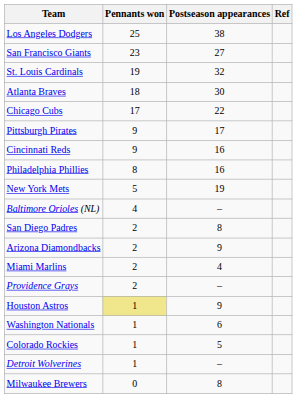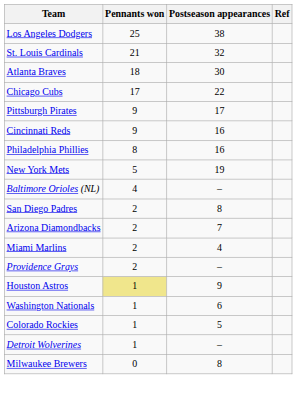 <table class="wikitable sortable" style="font-size:1.00em; line-height:1.5em;">
 <tr>
 <th scope="col">Team</th>
 <th scope="col">Pennants won</th>
 <th scope="col">Postseason appearances</th>
 <th scope="col" class="unsortable">Ref</th>
 </tr>
 <tr>
 <td><a href='#'>Los Angeles Dodgers</a></td>
 <td align="center">25</td>
 <td align="center">38</td>
 <td></td>
 </tr>
 <tr>
-<td><a href='#'>San Francisco Giants</a></td>
-<td align="center">23</td>
-<td align="center">27</td>
-<td></td>
-</tr>
-<tr>
 <td><a href='#'>St. Louis Cardinals</a></td>
-<td align="center">19</td>
+<td align="center">21</td>
 <td align="center">32</td>
 <td></td>
 </tr>
 <tr>
 <td><a href='#'>Atlanta Braves</a></td>
 <td align="center">18</td>
 <td align="center">30</td>
 <td></td>
 </tr>
 <tr>
 <td><a href='#'>Chicago Cubs</a></td>
 <td align="center">17</td>
 <td align="center">22</td>
 <td></td>
 </tr>
 <tr>
 <td><a href='#'>Pittsburgh Pirates</a></td>
 <td align="center">9</td>
 <td align="center">17</td>
 <td></td>
 </tr>
 <tr>
 <td><a href='#'>Cincinnati Reds</a></td>
 <td align="center">9</td>
 <td align="center">16</td>
 <td></td>
 </tr>
 <tr>
 <td><a href='#'>Philadelphia Phillies</a></td>
 <td align="center">8</td>
 <td align="center">16</td>
 <td></td>
 </tr>
 <tr>
 <td><a href='#'>New York Mets</a></td>
 <td align="center">5</td>
 <td align="center">19</td>
 <td></td>
 </tr>
 <tr>
 <td><em><a href='#'>Baltimore Orioles</a> (NL)</em></td>
 <td align="center">4</td>
 <td align="center">–</td>
 <td></td>
 </tr>
 <tr>
 <td><a href='#'>San Diego Padres</a></td>
 <td align="center">2</td>
 <td align="center">8</td>
 <td></td>
 </tr>
 <tr>
 <td><a href='#'>Arizona Diamondbacks</a></td>
 <td align="center">2</td>
-<td align="center">9</td>
+<td align="center">7</td>
 <td></td>
 </tr>
 <tr>
 <td><a href='#'>Miami Marlins</a></td>
 <td align="center">2</td>
 <td align="center">4</td>
 <td></td>
 </tr>
 <tr>
 <td><em><a href='#'>Providence Grays</a></em></td>
 <td align="center">2</td>
 <td align="center">–</td>
 <td></td>
 </tr>
 <tr>
 <td><a href='#'>Houston Astros</a></td>
 <td align="center" style="background: khaki;">1</td>
 <td align="center">9</td>
 <td></td>
 </tr>
 <tr>
 <td><a href='#'>Washington Nationals</a></td>
 <td align="center">1</td>
 <td align="center">6</td>
 <td></td>
 </tr>
 <tr>
 <td><a href='#'>Colorado Rockies</a></td>
 <td align="center">1</td>
 <td align="center">5</td>
 <td></td>
 </tr>
 <tr>
 <td><em><a href='#'>Detroit Wolverines</a></em></td>
 <td align="center">1</td>
 <td align="center">–</td>
 <td></td>
 </tr>
 <tr>
 <td><a href='#'>Milwaukee Brewers</a></td>
 <td align="center">0</td>
 <td align="center">8</td>
 <td></td>
 </tr>
 </table>
